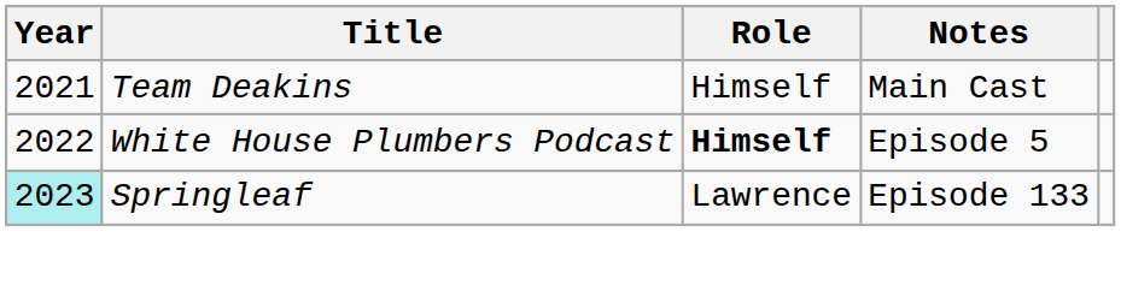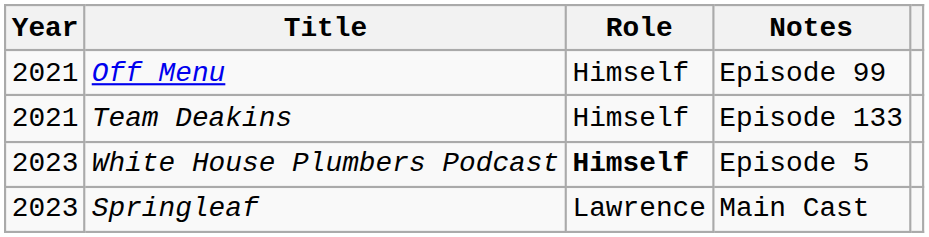 <table class="wikitable">
 <tr>
 <th>Year</th>
 <th>Title</th>
 <th>Role</th>
 <th class="unsortable">Notes</th>
 <th></th>
 </tr>
 <tr>
 <td>2021</td>
-<td><em>Team Deakins</em></td>
+<td><a href='#'><em>Off Menu</em></a></td>
 <td>Himself</td>
-<td>Main Cast</td>
+<td>Episode 99</td>
 <td></td>
 </tr>
 <tr>
-<td>2022</td>
+<td>2021</td>
+<td><em>Team Deakins</em></td>
+<td>Himself</td>
+<td>Episode 133</td>
+<td></td>
+</tr>
+<tr>
+<td>2023</td>
 <td><em>White House Plumbers Podcast</em></td>
 <td><strong>Himself</strong></td>
 <td>Episode 5</td>
 <td></td>
 </tr>
 <tr>
-<td style="background: paleturquoise;">2023</td>
+<td>2023</td>
 <td><em>Springleaf</em></td>
 <td>Lawrence</td>
-<td>Episode 133</td>
+<td>Main Cast</td>
 <td></td>
 </tr>
 </table>
